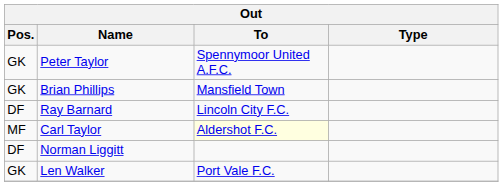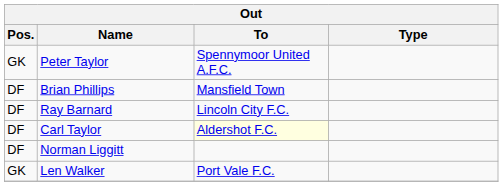 <table class="wikitable" style="font-size:100%;width:99%;">
 <tr>
 <th colspan="4">Out</th>
 </tr>
 <tr>
 <th width=3%>Pos.</th>
 <th width=33%>Name</th>
 <th width=28%>To</th>
 <th width=36%>Type</th>
 </tr>
 <tr>
 <td>GK</td>
 <td><a href='#'>Peter Taylor</a></td>
 <td><a href='#'>Spennymoor United A.F.C.</a></td>
 <td></td>
 </tr>
 <tr>
-<td>GK</td>
+<td>DF</td>
 <td><a href='#'>Brian Phillips</a></td>
 <td><a href='#'>Mansfield Town</a></td>
 <td></td>
 </tr>
 <tr>
 <td>DF</td>
 <td><a href='#'>Ray Barnard</a></td>
 <td><a href='#'>Lincoln City F.C.</a></td>
 <td></td>
 </tr>
 <tr>
-<td>MF</td>
+<td>DF</td>
 <td><a href='#'>Carl Taylor</a></td>
 <td style="background: lightyellow;"><a href='#'>Aldershot F.C.</a></td>
 <td></td>
 </tr>
 <tr>
 <td>DF</td>
 <td><a href='#'>Norman Liggitt</a></td>
 <td></td>
 <td></td>
 </tr>
 <tr>
 <td>GK</td>
 <td><a href='#'>Len Walker</a></td>
 <td><a href='#'>Port Vale F.C.</a></td>
 <td></td>
 </tr>
 <tr>
 </tr>
 </table>
